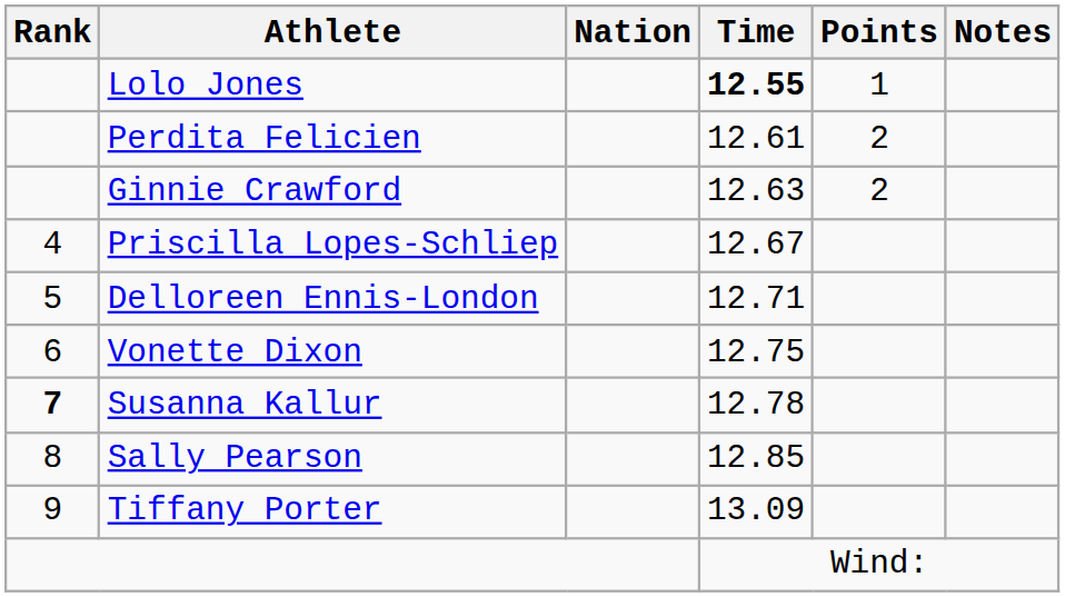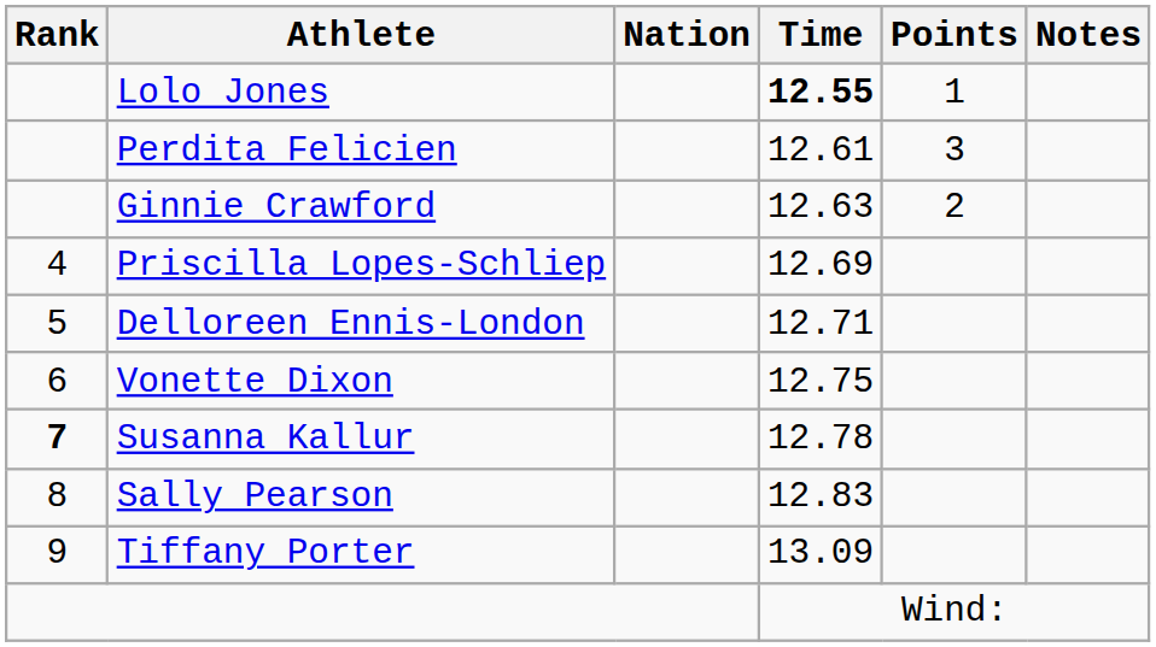 <table class="wikitable mw-datatable sortable" style="text-align:center;">
 <tr>
 <th>Rank</th>
 <th>Athlete</th>
 <th>Nation</th>
 <th>Time</th>
 <th>Points</th>
 <th>Notes</th>
 </tr>
 <tr>
 <td></td>
 <td align=left><a href='#'>Lolo Jones</a></td>
 <td align=left></td>
 <td><strong>12.55</strong></td>
 <td>1</td>
 <td></td>
 </tr>
 <tr>
 <td></td>
 <td align=left><a href='#'>Perdita Felicien</a></td>
 <td align=left></td>
 <td>12.61</td>
-<td>2</td>
+<td>3</td>
 <td></td>
 </tr>
 <tr>
 <td></td>
 <td align=left><a href='#'>Ginnie Crawford</a></td>
 <td align=left></td>
 <td>12.63</td>
 <td>2</td>
 <td></td>
 </tr>
 <tr>
 <td>4</td>
 <td align=left><a href='#'>Priscilla Lopes-Schliep</a></td>
 <td align=left></td>
-<td>12.67</td>
+<td>12.69</td>
 <td></td>
 <td></td>
 </tr>
 <tr>
 <td>5</td>
 <td align=left><a href='#'>Delloreen Ennis-London</a></td>
 <td align=left></td>
 <td>12.71</td>
 <td></td>
 <td></td>
 </tr>
 <tr>
 <td>6</td>
 <td align=left><a href='#'>Vonette Dixon</a></td>
 <td align=left></td>
 <td>12.75</td>
 <td></td>
 <td></td>
 </tr>
 <tr>
 <td><strong>7</strong></td>
 <td align=left><a href='#'>Susanna Kallur</a></td>
 <td align=left></td>
 <td>12.78</td>
 <td></td>
 <td></td>
 </tr>
 <tr>
 <td>8</td>
 <td align=left><a href='#'>Sally Pearson</a></td>
 <td align=left></td>
-<td>12.85</td>
+<td>12.83</td>
 <td></td>
 <td></td>
 </tr>
 <tr>
 <td>9</td>
 <td align=left><a href='#'>Tiffany Porter</a></td>
 <td align=left></td>
 <td>13.09</td>
 <td></td>
 <td></td>
 </tr>
 <tr class="sortbottom">
 <td colspan=3></td>
 <td colspan=3>Wind: </td>
 </tr>
 </table>
